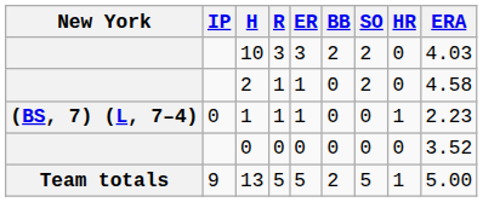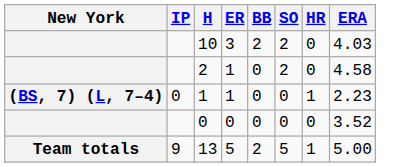 <table class="wikitable sortable plainrowheaders" border="2">
 <tr>
 <th scope="col">New York</th>
 <th scope="col"><a href='#'>IP</a></th>
 <th scope="col"><a href='#'>H</a></th>
-<th scope="col"><a href='#'>R</a></th>
 <th scope="col"><a href='#'>ER</a></th>
 <th scope="col"><a href='#'>BB</a></th>
 <th scope="col"><a href='#'>SO</a></th>
 <th scope="col"><a href='#'>HR</a></th>
 <th scope="col"><a href='#'>ERA</a></th>
 </tr>
 <tr>
 <th scope="row"></th>
 <td></td>
 <td>10</td>
 <td>3</td>
-<td>3</td>
 <td>2</td>
 <td>2</td>
 <td>0</td>
 <td>4.03</td>
 </tr>
 <tr>
 <th scope="row"></th>
 <td></td>
 <td>2</td>
 <td>1</td>
-<td>1</td>
 <td>0</td>
 <td>2</td>
 <td>0</td>
 <td>4.58</td>
 </tr>
 <tr>
 <th scope="row"> (<a href='#'>BS</a>, 7) (<a href='#'>L</a>, 7–4)</th>
 <td>0</td>
-<td>1</td>
 <td>1</td>
 <td>1</td>
 <td>0</td>
 <td>0</td>
 <td>1</td>
 <td>2.23</td>
 </tr>
 <tr>
 <th scope="row"></th>
 <td></td>
 <td>0</td>
 <td>0</td>
 <td>0</td>
 <td>0</td>
 <td>0</td>
-<td>0</td>
 <td>3.52</td>
 </tr>
 <tr>
 <th scope="row"><strong>Team totals</strong></th>
 <td>9</td>
 <td>13</td>
 <td>5</td>
-<td>5</td>
 <td>2</td>
 <td>5</td>
 <td>1</td>
 <td>5.00</td>
 </tr>
 </table>
